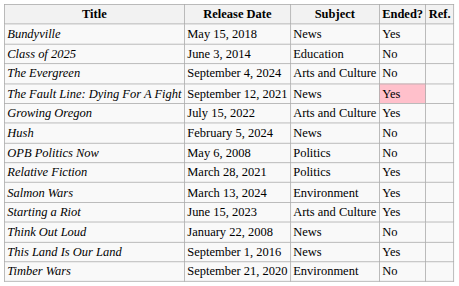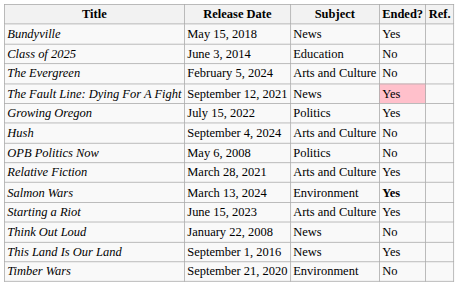 <table class="wikitable sortable">
 <tr>
 <th>Title</th>
 <th>Release Date</th>
 <th>Subject</th>
 <th>Ended?</th>
 <th>Ref.</th>
 </tr>
 <tr>
 <td><em>Bundyville</em></td>
 <td>May 15, 2018</td>
 <td>News</td>
 <td>Yes</td>
 <td></td>
 </tr>
 <tr>
 <td><em>Class of 2025</em></td>
 <td>June 3, 2014</td>
 <td>Education</td>
 <td>No</td>
 <td></td>
 </tr>
 <tr>
 <td><em>The Evergreen</em></td>
-<td>September 4, 2024</td>
+<td>February 5, 2024</td>
 <td>Arts and Culture</td>
 <td>No</td>
 <td></td>
 </tr>
 <tr>
 <td><em>The Fault Line: Dying For A Fight</em></td>
 <td>September 12, 2021</td>
 <td>News</td>
 <td style="background: pink;">Yes</td>
 <td></td>
 </tr>
 <tr>
 <td><em>Growing Oregon</em></td>
 <td>July 15, 2022</td>
-<td>Arts and Culture</td>
+<td>Politics</td>
 <td>Yes</td>
 <td></td>
 </tr>
 <tr>
 <td><em>Hush</em></td>
-<td>February 5, 2024</td>
-<td>News</td>
+<td>September 4, 2024</td>
+<td>Arts and Culture</td>
 <td>No</td>
 <td></td>
 </tr>
 <tr>
 <td><em>OPB Politics Now</em></td>
 <td>May 6, 2008</td>
 <td>Politics</td>
 <td>No</td>
 <td></td>
 </tr>
 <tr>
 <td><em>Relative Fiction</em></td>
 <td>March 28, 2021</td>
-<td>Politics</td>
+<td>Arts and Culture</td>
 <td>Yes</td>
 <td></td>
 </tr>
 <tr>
 <td><em>Salmon Wars</em></td>
 <td>March 13, 2024</td>
 <td>Environment</td>
-<td>Yes</td>
+<td><strong>Yes</strong></td>
 <td></td>
 </tr>
 <tr>
 <td><em>Starting a Riot</em></td>
 <td>June 15, 2023</td>
 <td>Arts and Culture</td>
 <td>Yes</td>
 <td></td>
 </tr>
 <tr>
 <td><em>Think Out Loud</em></td>
 <td>January 22, 2008</td>
 <td>News</td>
 <td>No</td>
 <td></td>
 </tr>
 <tr>
 <td><em>This Land Is Our Land</em></td>
 <td>September 1, 2016</td>
 <td>News</td>
 <td>Yes</td>
 <td></td>
 </tr>
 <tr>
 <td><em>Timber Wars</em></td>
 <td>September 21, 2020</td>
 <td>Environment</td>
 <td>No</td>
 <td></td>
 </tr>
 </table>
